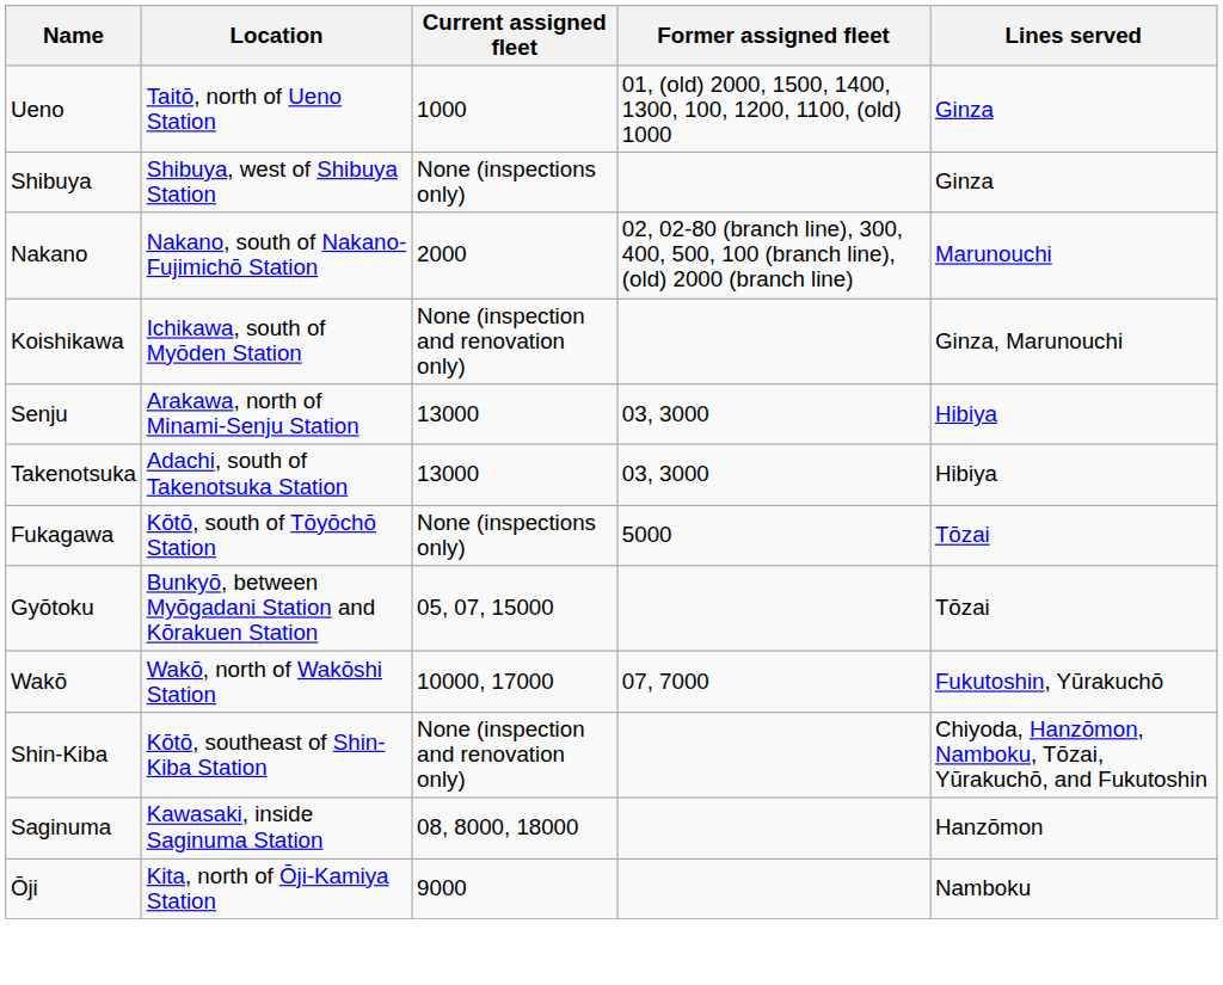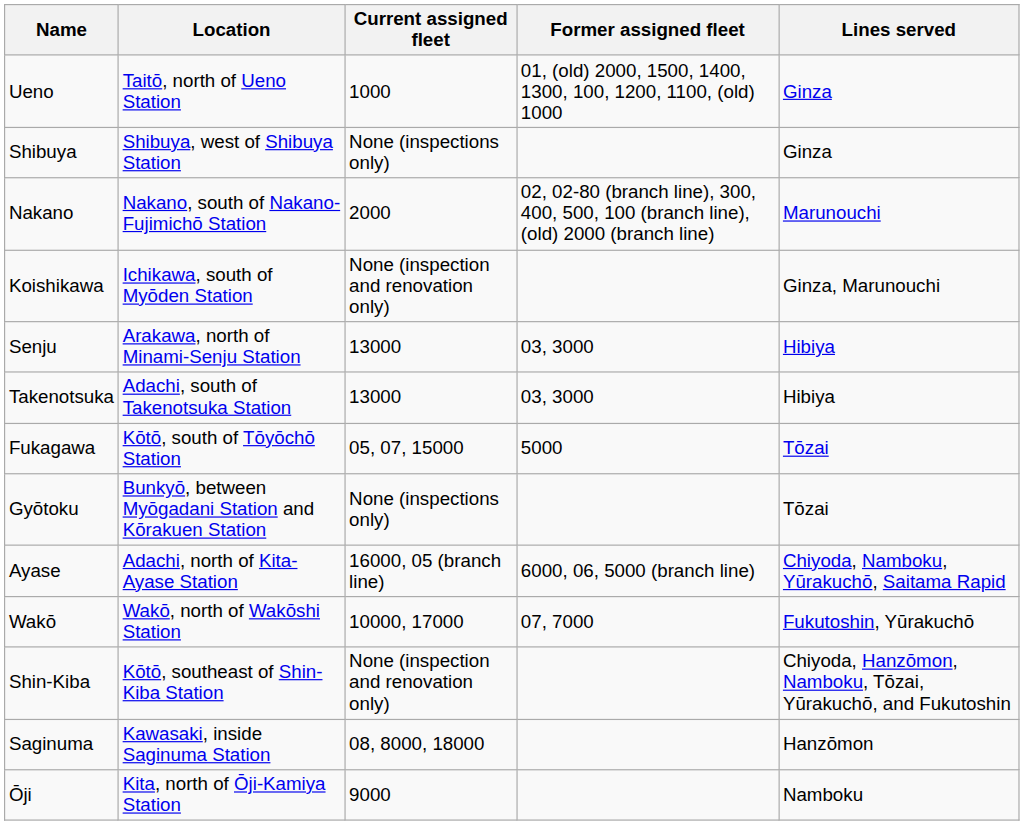 <table class=wikitable>
 <tr>
 <th>Name</th>
 <th>Location</th>
 <th>Current assigned fleet</th>
 <th>Former assigned fleet</th>
 <th>Lines served</th>
 </tr>
 <tr>
 <td>Ueno</td>
 <td><a href='#'>Taitō</a>, north of <a href='#'>Ueno Station</a></td>
 <td>1000</td>
 <td>01, (old) 2000, 1500, 1400, 1300, 100, 1200, 1100, (old) 1000</td>
 <td><a href='#'>Ginza</a></td>
 </tr>
 <tr>
 <td>Shibuya</td>
 <td><a href='#'>Shibuya</a>, west of <a href='#'>Shibuya Station</a></td>
 <td>None (inspections only)</td>
 <td></td>
 <td>Ginza</td>
 </tr>
 <tr>
 <td>Nakano</td>
 <td><a href='#'>Nakano</a>, south of <a href='#'>Nakano-Fujimichō Station</a></td>
 <td>2000</td>
 <td>02, 02-80 (branch line), 300, 400, 500, 100 (branch line), (old) 2000 (branch line)</td>
 <td><a href='#'>Marunouchi</a></td>
 </tr>
 <tr>
 <td>Koishikawa</td>
 <td><a href='#'>Ichikawa</a>, south of <a href='#'>Myōden Station</a></td>
 <td>None (inspection and renovation only)</td>
 <td></td>
 <td>Ginza, Marunouchi</td>
 </tr>
 <tr>
 <td>Senju</td>
 <td><a href='#'>Arakawa</a>, north of <a href='#'>Minami-Senju Station</a></td>
 <td>13000</td>
 <td>03, 3000</td>
 <td><a href='#'>Hibiya</a></td>
 </tr>
 <tr>
 <td>Takenotsuka</td>
 <td><a href='#'>Adachi</a>, south of <a href='#'>Takenotsuka Station</a></td>
 <td>13000</td>
 <td>03, 3000</td>
 <td>Hibiya</td>
 </tr>
 <tr>
 <td>Fukagawa</td>
 <td><a href='#'>Kōtō</a>, south of <a href='#'>Tōyōchō Station</a></td>
-<td>None (inspections only)</td>
+<td>05, 07, 15000</td>
 <td>5000</td>
 <td><a href='#'>Tōzai</a></td>
 </tr>
 <tr>
 <td>Gyōtoku</td>
 <td><a href='#'>Bunkyō</a>, between <a href='#'>Myōgadani Station</a> and <a href='#'>Kōrakuen Station</a></td>
-<td>05, 07, 15000</td>
+<td>None (inspections only)</td>
 <td></td>
 <td>Tōzai</td>
+</tr>
+<tr>
+<td>Ayase</td>
+<td><a href='#'>Adachi</a>, north of <a href='#'>Kita-Ayase Station</a></td>
+<td>16000, 05 (branch line)</td>
+<td>6000, 06, 5000 (branch line)</td>
+<td><a href='#'>Chiyoda</a>, <a href='#'>Namboku</a>, <a href='#'>Yūrakuchō</a>, <a href='#'>Saitama Rapid</a></td>
 </tr>
 <tr>
 <td>Wakō</td>
 <td><a href='#'>Wakō</a>, north of <a href='#'>Wakōshi Station</a></td>
 <td>10000, 17000</td>
 <td>07, 7000</td>
 <td><a href='#'>Fukutoshin</a>, Yūrakuchō</td>
 </tr>
 <tr>
 <td>Shin-Kiba</td>
 <td><a href='#'>Kōtō</a>, southeast of <a href='#'>Shin-Kiba Station</a></td>
 <td>None (inspection and renovation only)</td>
 <td></td>
 <td>Chiyoda, <a href='#'>Hanzōmon</a>, <a href='#'>Namboku</a>, Tōzai, Yūrakuchō, and Fukutoshin</td>
 </tr>
 <tr>
 <td>Saginuma</td>
 <td><a href='#'>Kawasaki</a>, inside <a href='#'>Saginuma Station</a></td>
 <td>08, 8000, 18000</td>
 <td></td>
 <td>Hanzōmon</td>
 </tr>
 <tr>
 <td>Ōji</td>
 <td><a href='#'>Kita</a>, north of <a href='#'>Ōji-Kamiya Station</a></td>
 <td>9000</td>
 <td></td>
 <td>Namboku</td>
 </tr>
 </table>
